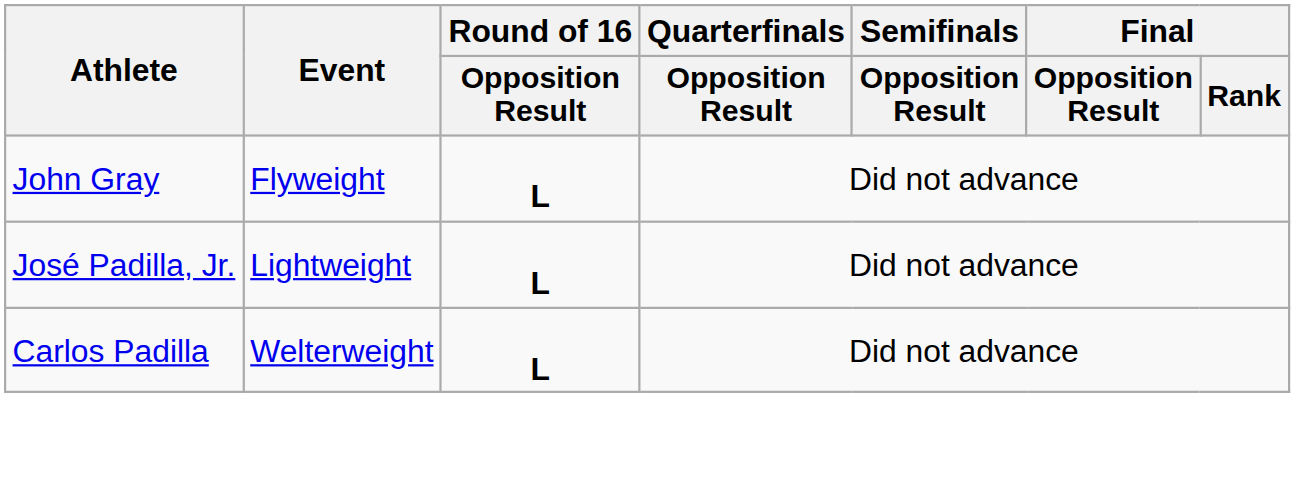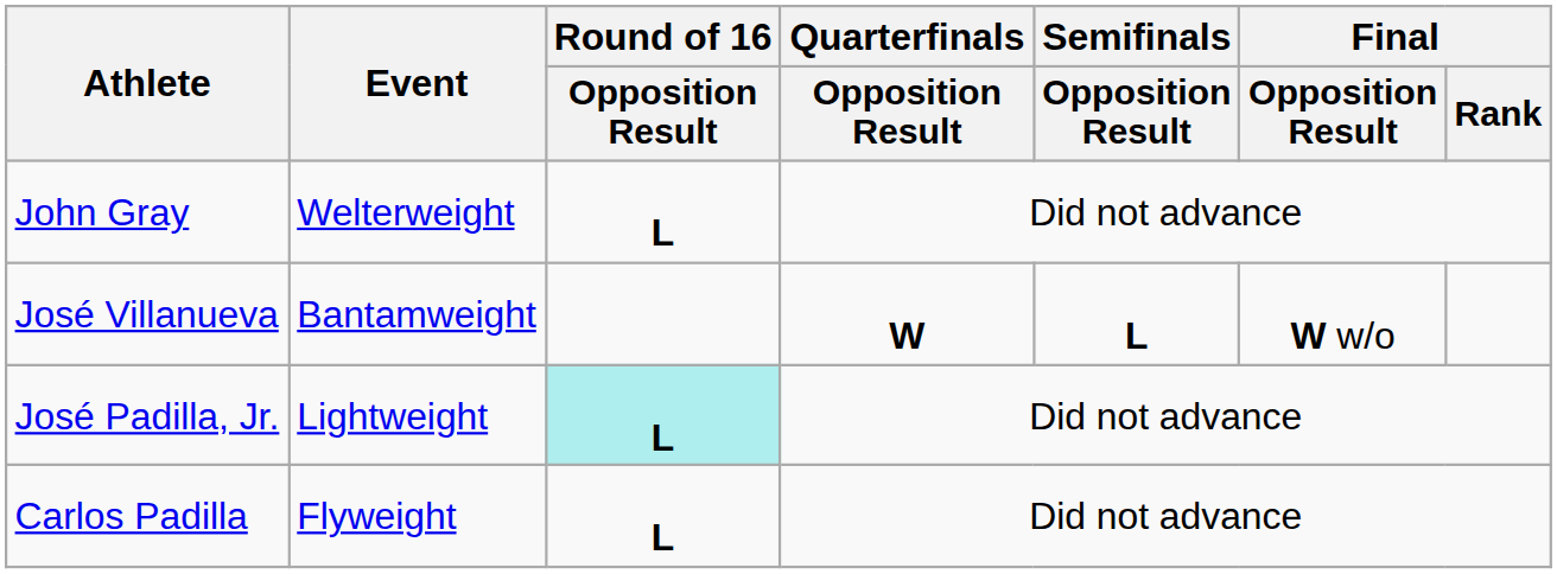 <table class="wikitable" style="font-size:90%;">
 <tr>
 <th rowspan=2>Athlete</th>
 <th rowspan=2>Event</th>
 <th>Round of 16</th>
 <th>Quarterfinals</th>
 <th>Semifinals</th>
 <th colspan=2>Final</th>
 </tr>
 <tr style="font-size:95%">
 <th>Opposition<br>Result</th>
 <th>Opposition<br>Result</th>
 <th>Opposition<br>Result</th>
 <th>Opposition<br>Result</th>
 <th>Rank</th>
 </tr>
 <tr align=center>
 <td align=left><a href='#'>John Gray</a></td>
+<td align=left><a href='#'>Welterweight</a></td>
+<td><br><strong>L</strong></td>
+<td colspan=4>Did not advance</td>
+</tr>
+<tr align=center>
+<td align=left><a href='#'>José Villanueva</a></td>
+<td align=left><a href='#'>Bantamweight</a></td>
+<td></td>
+<td><br><strong>W</strong></td>
+<td><br><strong>L</strong></td>
+<td><br><strong>W</strong> w/o</td>
+<td></td>
+</tr>
+<tr align=center>
+<td align=left><a href='#'>José Padilla, Jr.</a></td>
+<td align=left><a href='#'>Lightweight</a></td>
+<td style="background: paleturquoise;"><br><strong>L</strong></td>
+<td colspan=4>Did not advance</td>
+</tr>
+<tr align=center>
+<td align=left><a href='#'>Carlos Padilla</a></td>
 <td align=left><a href='#'>Flyweight</a></td>
 <td><br><strong>L</strong></td>
 <td colspan=4>Did not advance</td>
 </tr>
-<tr align=center>
-<td align=left><a href='#'>José Padilla, Jr.</a></td>
-<td align=left><a href='#'>Lightweight</a></td>
-<td><br><strong>L</strong></td>
-<td colspan=4>Did not advance</td>
-</tr>
-<tr align=center>
-<td align=left><a href='#'>Carlos Padilla</a></td>
-<td align=left><a href='#'>Welterweight</a></td>
-<td><br><strong>L</strong></td>
-<td colspan=4>Did not advance</td>
-</tr>
 </table>
